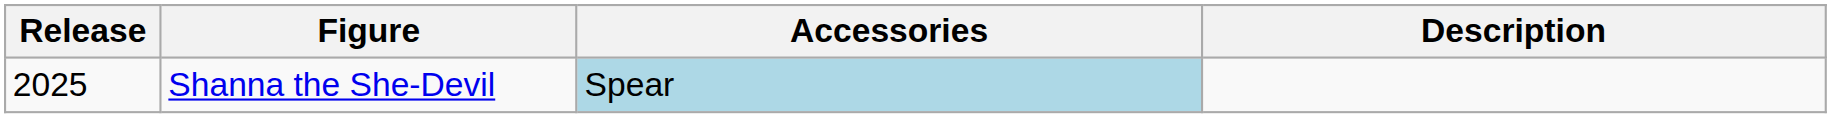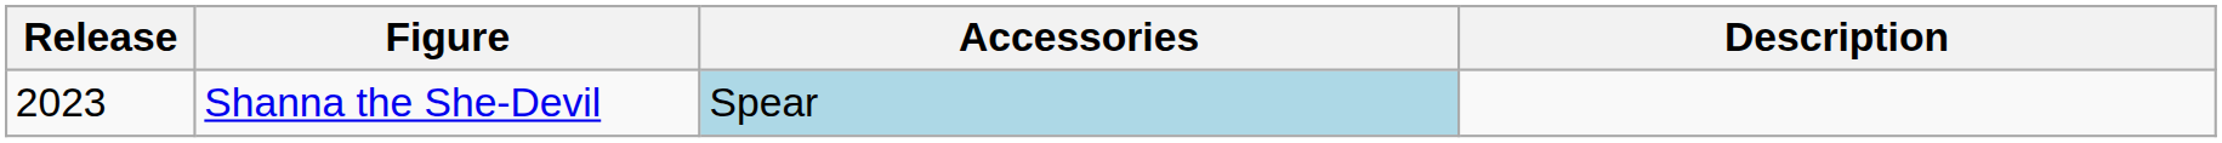 <table class="wikitable">
 <tr>
 <th width=5%>Release</th>
 <th width=20%>Figure</th>
 <th width=30%>Accessories</th>
 <th width=30%>Description</th>
 </tr>
 <tr>
-<td>2025</td>
+<td>2023</td>
 <td><a href='#'>Shanna the She-Devil</a></td>
 <td style="background: lightblue;">Spear</td>
 <td></td>
 </tr>
 </table>
